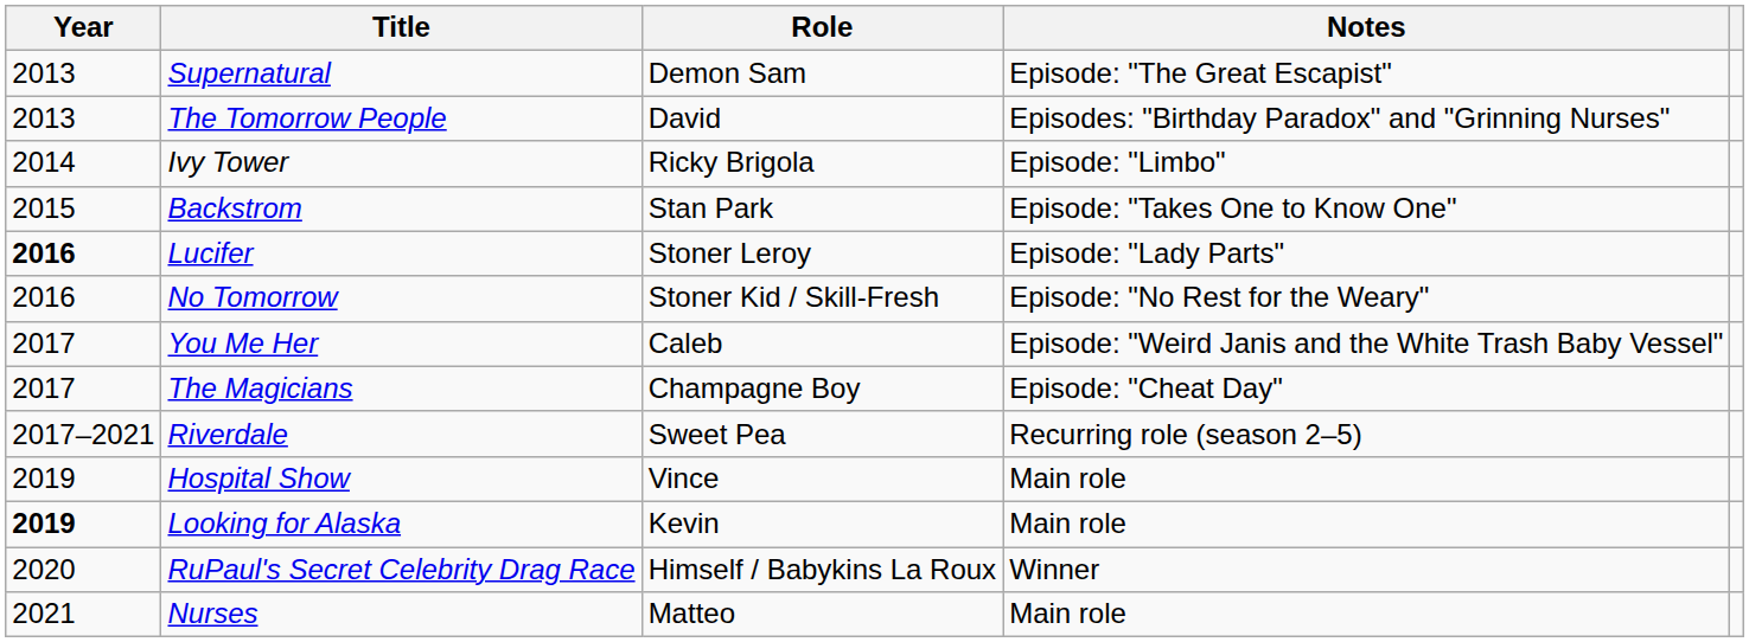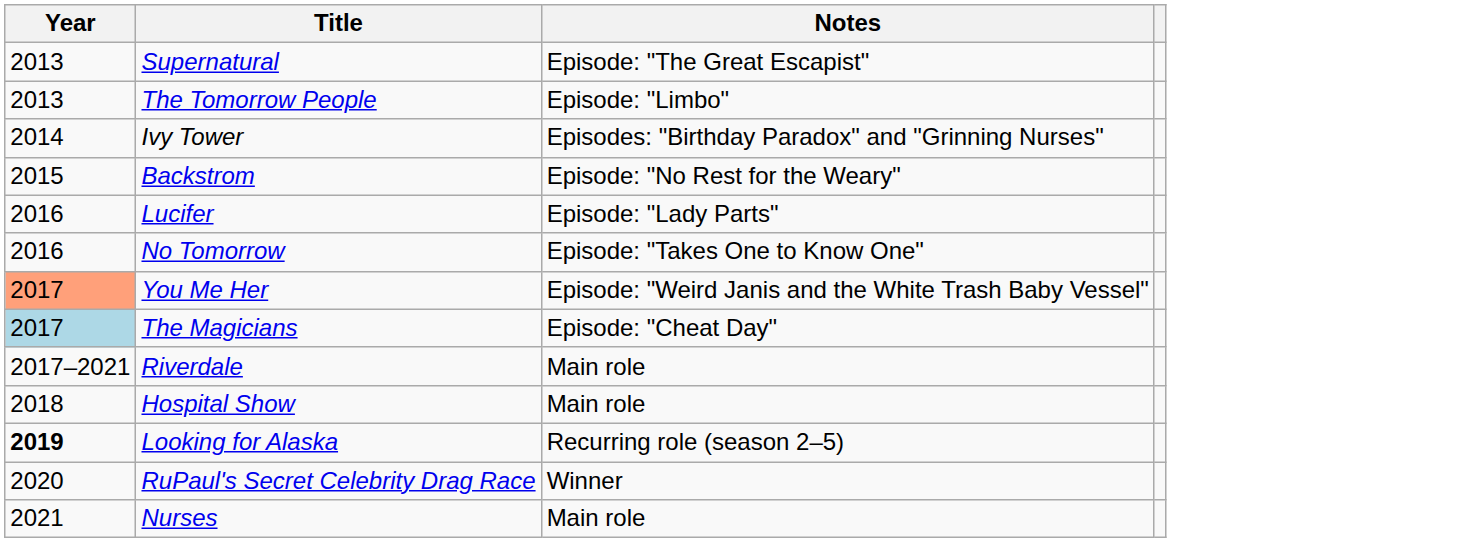 <table class="wikitable sortable">
 <tr>
 <th>Year</th>
 <th>Title</th>
-<th>Role</th>
 <th>Notes</th>
 <th></th>
 </tr>
 <tr>
 <td>2013</td>
 <td><em><a href='#'>Supernatural</a></em></td>
-<td>Demon Sam</td>
 <td>Episode: "The Great Escapist"</td>
 <td></td>
 </tr>
 <tr>
 <td>2013</td>
 <td><em><a href='#'>The Tomorrow People</a></em></td>
-<td>David</td>
-<td>Episodes: "Birthday Paradox" and "Grinning Nurses"</td>
+<td>Episode: "Limbo"</td>
 <td></td>
 </tr>
 <tr>
 <td>2014</td>
 <td><em>Ivy Tower</em></td>
-<td>Ricky Brigola</td>
-<td>Episode: "Limbo"</td>
+<td>Episodes: "Birthday Paradox" and "Grinning Nurses"</td>
 <td></td>
 </tr>
 <tr>
 <td>2015</td>
 <td><em><a href='#'>Backstrom</a></em></td>
-<td>Stan Park</td>
-<td>Episode: "Takes One to Know One"</td>
+<td>Episode: "No Rest for the Weary"</td>
 <td></td>
 </tr>
 <tr>
-<td><strong>2016</strong></td>
+<td>2016</td>
 <td><em><a href='#'>Lucifer</a></em></td>
-<td>Stoner Leroy</td>
 <td>Episode: "Lady Parts"</td>
 <td></td>
 </tr>
 <tr>
 <td>2016</td>
 <td><em><a href='#'>No Tomorrow</a></em></td>
-<td>Stoner Kid / Skill-Fresh</td>
-<td>Episode: "No Rest for the Weary"</td>
+<td>Episode: "Takes One to Know One"</td>
 <td></td>
 </tr>
 <tr>
-<td>2017</td>
+<td style="background: lightsalmon;">2017</td>
 <td><em><a href='#'>You Me Her</a></em></td>
-<td>Caleb</td>
 <td>Episode: "Weird Janis and the White Trash Baby Vessel"</td>
 <td></td>
 </tr>
 <tr>
-<td>2017</td>
+<td style="background: lightblue;">2017</td>
 <td><em><a href='#'>The Magicians</a></em></td>
-<td>Champagne Boy</td>
 <td>Episode: "Cheat Day"</td>
 <td></td>
 </tr>
 <tr>
 <td>2017–2021</td>
 <td><em><a href='#'>Riverdale</a></em></td>
-<td>Sweet Pea</td>
-<td>Recurring role (season 2–5)</td>
+<td>Main role</td>
 <td></td>
 </tr>
 <tr>
-<td>2019</td>
+<td>2018</td>
 <td><em><a href='#'>Hospital Show</a></em></td>
-<td>Vince</td>
 <td>Main role</td>
 <td></td>
 </tr>
 <tr>
 <td><strong>2019</strong></td>
 <td><a href='#'><em>Looking for Alaska</em></a></td>
-<td>Kevin</td>
-<td>Main role</td>
+<td>Recurring role (season 2–5)</td>
 <td></td>
 </tr>
 <tr>
 <td>2020</td>
 <td><em><a href='#'>RuPaul's Secret Celebrity Drag Race</a></em></td>
-<td>Himself / Babykins La Roux</td>
 <td>Winner</td>
 <td></td>
 </tr>
 <tr>
 <td>2021</td>
 <td><a href='#'><em>Nurses</em></a></td>
-<td>Matteo</td>
 <td>Main role</td>
 <td></td>
 </tr>
 </table>
